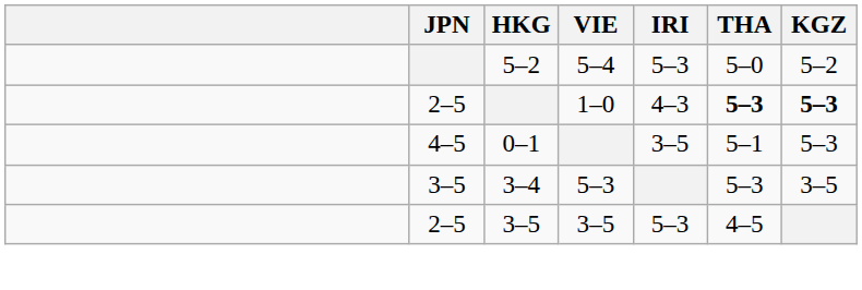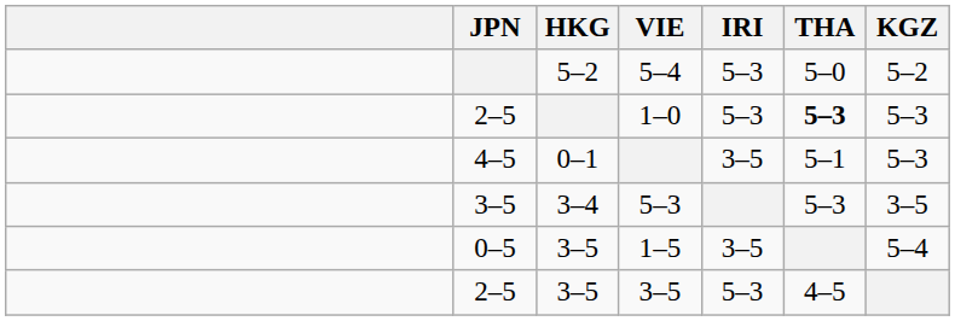 <table class="wikitable" style="text-align:center">
 <tr>
 <th width="250"> </th>
 <th width="40">JPN</th>
 <th width="40">HKG</th>
 <th width="40">VIE</th>
 <th width="40">IRI</th>
 <th width="40">THA</th>
 <th width="40">KGZ</th>
 </tr>
 <tr>
 <td align=left></td>
 <th></th>
 <td>5–2</td>
 <td>5–4</td>
 <td>5–3</td>
 <td>5–0</td>
 <td>5–2</td>
 </tr>
 <tr>
 <td align=left></td>
 <td>2–5</td>
 <th></th>
 <td>1–0</td>
-<td>4–3</td>
+<td>5–3</td>
 <td><strong>5–3</strong></td>
-<td><strong>5–3</strong></td>
+<td>5–3</td>
 </tr>
 <tr>
 <td align=left></td>
 <td>4–5</td>
 <td>0–1</td>
 <th></th>
 <td>3–5</td>
 <td>5–1</td>
 <td>5–3</td>
 </tr>
 <tr>
 <td align=left></td>
 <td>3–5</td>
 <td>3–4</td>
 <td>5–3</td>
 <th></th>
 <td>5–3</td>
 <td>3–5</td>
 </tr>
 <tr>
 <td align=left></td>
+<td>0–5</td>
+<td>3–5</td>
+<td>1–5</td>
+<td>3–5</td>
+<th></th>
+<td>5–4</td>
+</tr>
+<tr>
+<td align=left></td>
 <td>2–5</td>
 <td>3–5</td>
 <td>3–5</td>
 <td>5–3</td>
 <td>4–5</td>
 <th></th>
 </tr>
 </table>
